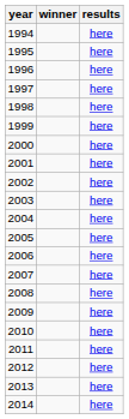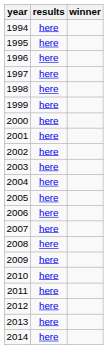 <table class="wikitable" border="1" style="text-align:center">
 <tr>
 <th>year</th>
+<th>results</th>
 <th>winner</th>
-<th>results</th>
 </tr>
 <tr>
 <td>1994</td>
+<td><a href='#'>here</a></td>
 <td align=left></td>
-<td><a href='#'>here</a></td>
 </tr>
 <tr>
 <td>1995</td>
+<td><a href='#'>here</a></td>
 <td align=left></td>
-<td><a href='#'>here</a></td>
 </tr>
 <tr>
 <td>1996</td>
+<td><a href='#'>here</a></td>
 <td align=left></td>
-<td><a href='#'>here</a></td>
 </tr>
 <tr>
 <td>1997</td>
+<td><a href='#'>here</a></td>
 <td align=left></td>
-<td><a href='#'>here</a></td>
 </tr>
 <tr>
 <td>1998</td>
+<td><a href='#'>here</a></td>
 <td align=left></td>
-<td><a href='#'>here</a></td>
 </tr>
 <tr>
 <td>1999</td>
+<td><a href='#'>here</a></td>
 <td align=left></td>
-<td><a href='#'>here</a></td>
 </tr>
 <tr>
 <td>2000</td>
+<td><a href='#'>here</a></td>
 <td align=left></td>
-<td><a href='#'>here</a></td>
 </tr>
 <tr>
 <td>2001</td>
+<td><a href='#'>here</a></td>
 <td align=left></td>
-<td><a href='#'>here</a></td>
 </tr>
 <tr>
 <td>2002</td>
+<td><a href='#'>here</a></td>
 <td align=left></td>
-<td><a href='#'>here</a></td>
 </tr>
 <tr>
 <td>2003</td>
+<td><a href='#'>here</a></td>
 <td align=left></td>
-<td><a href='#'>here</a></td>
 </tr>
 <tr>
 <td>2004</td>
+<td><a href='#'>here</a></td>
 <td align=left></td>
-<td><a href='#'>here</a></td>
 </tr>
 <tr>
 <td>2005</td>
+<td><a href='#'>here</a></td>
 <td align=left></td>
-<td><a href='#'>here</a></td>
 </tr>
 <tr>
 <td>2006</td>
+<td><a href='#'>here</a></td>
 <td align=left></td>
-<td><a href='#'>here</a></td>
 </tr>
 <tr>
 <td>2007</td>
+<td><a href='#'>here</a></td>
 <td align=left></td>
-<td><a href='#'>here</a></td>
 </tr>
 <tr>
 <td>2008</td>
+<td><a href='#'>here</a></td>
 <td align=left></td>
-<td><a href='#'>here</a></td>
 </tr>
 <tr>
 <td>2009</td>
+<td><a href='#'>here</a></td>
 <td align=left></td>
-<td><a href='#'>here</a></td>
 </tr>
 <tr>
 <td>2010</td>
+<td><a href='#'>here</a></td>
 <td align=left></td>
-<td><a href='#'>here</a></td>
 </tr>
 <tr>
 <td>2011</td>
+<td><a href='#'>here</a></td>
 <td align=left></td>
-<td><a href='#'>here</a></td>
 </tr>
 <tr>
 <td>2012</td>
+<td><a href='#'>here</a></td>
 <td align=left></td>
-<td><a href='#'>here</a></td>
 </tr>
 <tr>
 <td>2013</td>
+<td><a href='#'>here</a></td>
 <td align=left></td>
-<td><a href='#'>here</a></td>
 </tr>
 <tr>
 <td>2014</td>
+<td><a href='#'>here</a></td>
 <td align=left></td>
-<td><a href='#'>here</a></td>
 </tr>
 </table>
